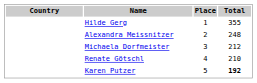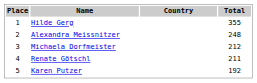 <table border="0" style="border: 1px solid #999; background-color:#FFFFFF; text-align:left; font-size:86%; line-height:15px;">
 <tr align="center" bgcolor="#CCCCCC">
+<th width=35>Place</th>
+<th width=170>Name</th>
 <th width=120>Country</th>
-<th width=170>Name</th>
-<th width=35>Place</th>
 <th width=50>Total</th>
 </tr>
 <tr>
+<td align=center>1</td>
+<td><a href='#'>Hilde Gerg</a></td>
 <td></td>
-<td><a href='#'>Hilde Gerg</a></td>
-<td align=center>1</td>
 <td align=center>355</td>
 </tr>
 <tr>
+<td align=center>2</td>
+<td><a href='#'>Alexandra Meissnitzer</a></td>
 <td></td>
-<td><a href='#'>Alexandra Meissnitzer</a></td>
-<td align=center>2</td>
 <td align=center>248</td>
 </tr>
 <tr>
+<td align=center>3</td>
+<td><a href='#'>Michaela Dorfmeister</a></td>
 <td></td>
-<td><a href='#'>Michaela Dorfmeister</a></td>
-<td align=center>3</td>
 <td align=center>212</td>
 </tr>
 <tr>
+<td align=center>4</td>
+<td><a href='#'>Renate Götschl</a></td>
 <td></td>
-<td><a href='#'>Renate Götschl</a></td>
-<td align=center>4</td>
-<td align=center>210</td>
+<td align=center>211</td>
 </tr>
 <tr>
+<td align=center>5</td>
+<td><a href='#'>Karen Putzer</a></td>
 <td></td>
-<td><a href='#'>Karen Putzer</a></td>
-<td align=center>5</td>
-<td align=center><strong>192</strong></td>
+<td align=center>192</td>
 </tr>
 </table>
